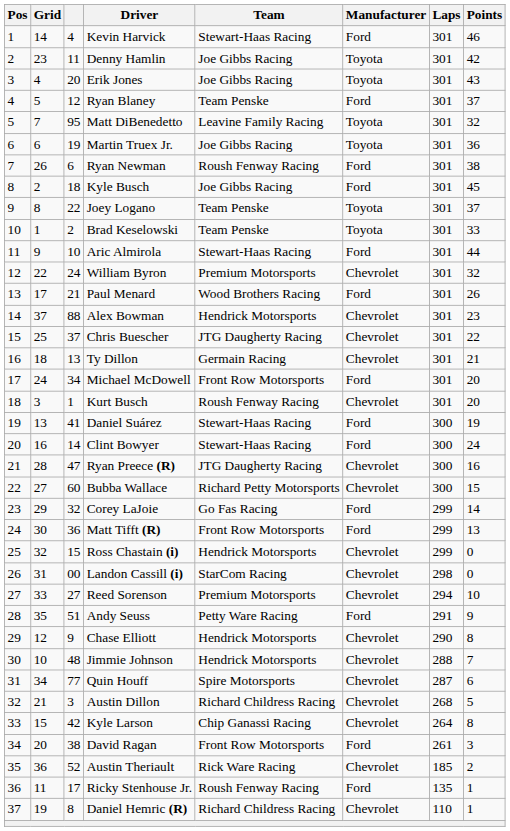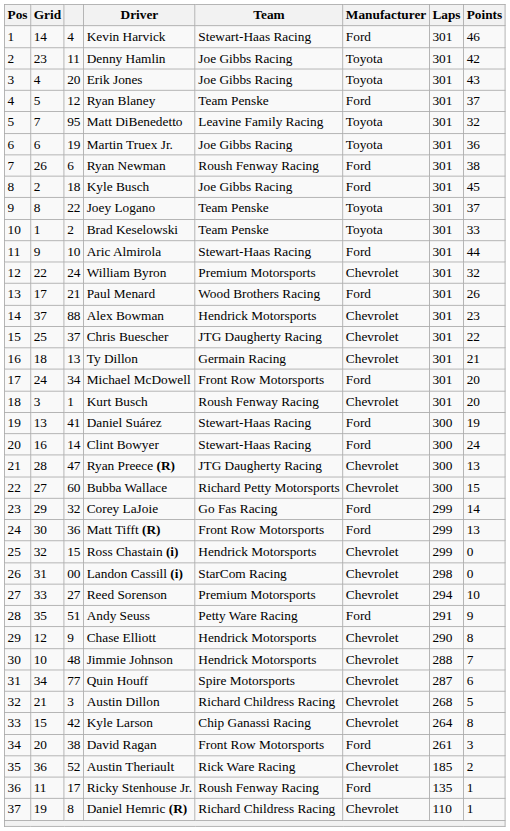 <table class="wikitable" style="font-size:98%">
 <tr>
 <th>Pos</th>
 <th>Grid</th>
 <th></th>
 <th>Driver</th>
 <th>Team</th>
 <th>Manufacturer</th>
 <th>Laps</th>
 <th>Points</th>
 </tr>
 <tr>
 <td>1</td>
 <td>14</td>
 <td>4</td>
 <td>Kevin Harvick</td>
 <td>Stewart-Haas Racing</td>
 <td>Ford</td>
 <td>301</td>
 <td>46</td>
 </tr>
 <tr>
 <td>2</td>
 <td>23</td>
 <td>11</td>
 <td>Denny Hamlin</td>
 <td>Joe Gibbs Racing</td>
 <td>Toyota</td>
 <td>301</td>
 <td>42</td>
 </tr>
 <tr>
 <td>3</td>
 <td>4</td>
 <td>20</td>
 <td>Erik Jones</td>
 <td>Joe Gibbs Racing</td>
 <td>Toyota</td>
 <td>301</td>
 <td>43</td>
 </tr>
 <tr>
 <td>4</td>
 <td>5</td>
 <td>12</td>
 <td>Ryan Blaney</td>
 <td>Team Penske</td>
 <td>Ford</td>
 <td>301</td>
 <td>37</td>
 </tr>
 <tr>
 <td>5</td>
 <td>7</td>
 <td>95</td>
 <td>Matt DiBenedetto</td>
 <td>Leavine Family Racing</td>
 <td>Toyota</td>
 <td>301</td>
 <td>32</td>
 </tr>
 <tr>
 <td>6</td>
 <td>6</td>
 <td>19</td>
 <td>Martin Truex Jr.</td>
 <td>Joe Gibbs Racing</td>
 <td>Toyota</td>
 <td>301</td>
 <td>36</td>
 </tr>
 <tr>
 <td>7</td>
 <td>26</td>
 <td>6</td>
 <td>Ryan Newman</td>
 <td>Roush Fenway Racing</td>
 <td>Ford</td>
 <td>301</td>
 <td>38</td>
 </tr>
 <tr>
 <td>8</td>
 <td>2</td>
 <td>18</td>
 <td>Kyle Busch</td>
 <td>Joe Gibbs Racing</td>
 <td>Ford</td>
 <td>301</td>
 <td>45</td>
 </tr>
 <tr>
 <td>9</td>
 <td>8</td>
 <td>22</td>
 <td>Joey Logano</td>
 <td>Team Penske</td>
 <td>Toyota</td>
 <td>301</td>
 <td>37</td>
 </tr>
 <tr>
 <td>10</td>
 <td>1</td>
 <td>2</td>
 <td>Brad Keselowski</td>
 <td>Team Penske</td>
 <td>Toyota</td>
 <td>301</td>
 <td>33</td>
 </tr>
 <tr>
 <td>11</td>
 <td>9</td>
 <td>10</td>
 <td>Aric Almirola</td>
 <td>Stewart-Haas Racing</td>
 <td>Ford</td>
 <td>301</td>
 <td>44</td>
 </tr>
 <tr>
 <td>12</td>
 <td>22</td>
 <td>24</td>
 <td>William Byron</td>
 <td>Premium Motorsports</td>
 <td>Chevrolet</td>
 <td>301</td>
 <td>32</td>
 </tr>
 <tr>
 <td>13</td>
 <td>17</td>
 <td>21</td>
 <td>Paul Menard</td>
 <td>Wood Brothers Racing</td>
 <td>Ford</td>
 <td>301</td>
 <td>26</td>
 </tr>
 <tr>
 <td>14</td>
 <td>37</td>
 <td>88</td>
 <td>Alex Bowman</td>
 <td>Hendrick Motorsports</td>
 <td>Chevrolet</td>
 <td>301</td>
 <td>23</td>
 </tr>
 <tr>
 <td>15</td>
 <td>25</td>
 <td>37</td>
 <td>Chris Buescher</td>
 <td>JTG Daugherty Racing</td>
 <td>Chevrolet</td>
 <td>301</td>
 <td>22</td>
 </tr>
 <tr>
 <td>16</td>
 <td>18</td>
 <td>13</td>
 <td>Ty Dillon</td>
 <td>Germain Racing</td>
 <td>Chevrolet</td>
 <td>301</td>
 <td>21</td>
 </tr>
 <tr>
 <td>17</td>
 <td>24</td>
 <td>34</td>
 <td>Michael McDowell</td>
 <td>Front Row Motorsports</td>
 <td>Ford</td>
 <td>301</td>
 <td>20</td>
 </tr>
 <tr>
 <td>18</td>
 <td>3</td>
 <td>1</td>
 <td>Kurt Busch</td>
 <td>Roush Fenway Racing</td>
 <td>Chevrolet</td>
 <td>301</td>
 <td>20</td>
 </tr>
 <tr>
 <td>19</td>
 <td>13</td>
 <td>41</td>
 <td>Daniel Suárez</td>
 <td>Stewart-Haas Racing</td>
 <td>Ford</td>
 <td>300</td>
 <td>19</td>
 </tr>
 <tr>
 <td>20</td>
 <td>16</td>
 <td>14</td>
 <td>Clint Bowyer</td>
 <td>Stewart-Haas Racing</td>
 <td>Ford</td>
 <td>300</td>
 <td>24</td>
 </tr>
 <tr>
 <td>21</td>
 <td>28</td>
 <td>47</td>
 <td>Ryan Preece <strong>(R)</strong></td>
 <td>JTG Daugherty Racing</td>
 <td>Chevrolet</td>
 <td>300</td>
-<td>16</td>
+<td>13</td>
 </tr>
 <tr>
 <td>22</td>
 <td>27</td>
 <td>60</td>
 <td>Bubba Wallace</td>
 <td>Richard Petty Motorsports</td>
 <td>Chevrolet</td>
 <td>300</td>
 <td>15</td>
 </tr>
 <tr>
 <td>23</td>
 <td>29</td>
 <td>32</td>
 <td>Corey LaJoie</td>
 <td>Go Fas Racing</td>
 <td>Ford</td>
 <td>299</td>
 <td>14</td>
 </tr>
 <tr>
 <td>24</td>
 <td>30</td>
 <td>36</td>
 <td>Matt Tifft <strong>(R)</strong></td>
 <td>Front Row Motorsports</td>
 <td>Ford</td>
 <td>299</td>
 <td>13</td>
 </tr>
 <tr>
 <td>25</td>
 <td>32</td>
 <td>15</td>
 <td>Ross Chastain <strong>(i)</strong></td>
 <td>Hendrick Motorsports</td>
 <td>Chevrolet</td>
 <td>299</td>
 <td>0</td>
 </tr>
 <tr>
 <td>26</td>
 <td>31</td>
 <td>00</td>
 <td>Landon Cassill <strong>(i)</strong></td>
 <td>StarCom Racing</td>
 <td>Chevrolet</td>
 <td>298</td>
 <td>0</td>
 </tr>
 <tr>
 <td>27</td>
 <td>33</td>
 <td>27</td>
 <td>Reed Sorenson</td>
 <td>Premium Motorsports</td>
 <td>Chevrolet</td>
 <td>294</td>
 <td>10</td>
 </tr>
 <tr>
 <td>28</td>
 <td>35</td>
 <td>51</td>
 <td>Andy Seuss</td>
 <td>Petty Ware Racing</td>
 <td>Ford</td>
 <td>291</td>
 <td>9</td>
 </tr>
 <tr>
 <td>29</td>
 <td>12</td>
 <td>9</td>
 <td>Chase Elliott</td>
 <td>Hendrick Motorsports</td>
 <td>Chevrolet</td>
 <td>290</td>
 <td>8</td>
 </tr>
 <tr>
 <td>30</td>
 <td>10</td>
 <td>48</td>
 <td>Jimmie Johnson</td>
 <td>Hendrick Motorsports</td>
 <td>Chevrolet</td>
 <td>288</td>
 <td>7</td>
 </tr>
 <tr>
 <td>31</td>
 <td>34</td>
 <td>77</td>
 <td>Quin Houff</td>
 <td>Spire Motorsports</td>
 <td>Chevrolet</td>
 <td>287</td>
 <td>6</td>
 </tr>
 <tr>
 <td>32</td>
 <td>21</td>
 <td>3</td>
 <td>Austin Dillon</td>
 <td>Richard Childress Racing</td>
 <td>Chevrolet</td>
 <td>268</td>
 <td>5</td>
 </tr>
 <tr>
 <td>33</td>
 <td>15</td>
 <td>42</td>
 <td>Kyle Larson</td>
 <td>Chip Ganassi Racing</td>
 <td>Chevrolet</td>
 <td>264</td>
 <td>8</td>
 </tr>
 <tr>
 <td>34</td>
 <td>20</td>
 <td>38</td>
 <td>David Ragan</td>
 <td>Front Row Motorsports</td>
 <td>Ford</td>
 <td>261</td>
 <td>3</td>
 </tr>
 <tr>
 <td>35</td>
 <td>36</td>
 <td>52</td>
 <td>Austin Theriault</td>
 <td>Rick Ware Racing</td>
 <td>Chevrolet</td>
 <td>185</td>
 <td>2</td>
 </tr>
 <tr>
 <td>36</td>
 <td>11</td>
 <td>17</td>
 <td>Ricky Stenhouse Jr.</td>
 <td>Roush Fenway Racing</td>
 <td>Ford</td>
 <td>135</td>
 <td>1</td>
 </tr>
 <tr>
 <td>37</td>
 <td>19</td>
 <td>8</td>
 <td>Daniel Hemric <strong>(R)</strong></td>
 <td>Richard Childress Racing</td>
 <td>Chevrolet</td>
 <td>110</td>
 <td>1</td>
 </tr>
 <tr>
 <th colspan="8"></th>
 </tr>
 </table>
